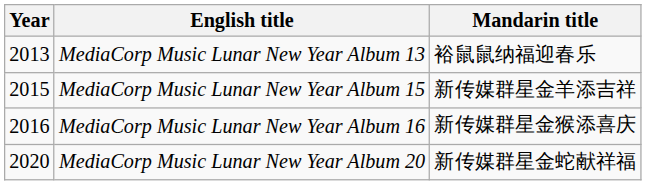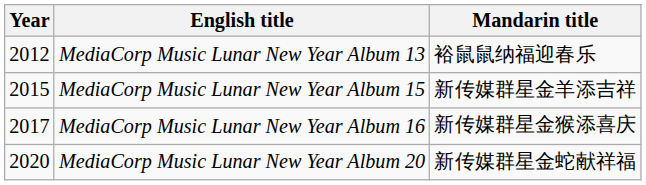 <table class="wikitable sortable">
 <tr>
 <th>Year</th>
 <th>English title</th>
 <th>Mandarin title</th>
 </tr>
 <tr>
-<td>2013</td>
+<td>2012</td>
 <td><em>MediaCorp Music Lunar New Year Album 13</em></td>
 <td>裕鼠鼠纳福迎春乐</td>
 </tr>
 <tr>
 <td>2015</td>
 <td><em>MediaCorp Music Lunar New Year Album 15</em></td>
 <td>新传媒群星金羊添吉祥</td>
 </tr>
 <tr>
-<td>2016</td>
+<td>2017</td>
 <td><em>MediaCorp Music Lunar New Year Album 16</em></td>
 <td>新传媒群星金猴添喜庆</td>
 </tr>
 <tr>
 <td>2020</td>
 <td><em>MediaCorp Music Lunar New Year Album 20</em></td>
 <td>新传媒群星金蛇献祥福</td>
 </tr>
 </table>
